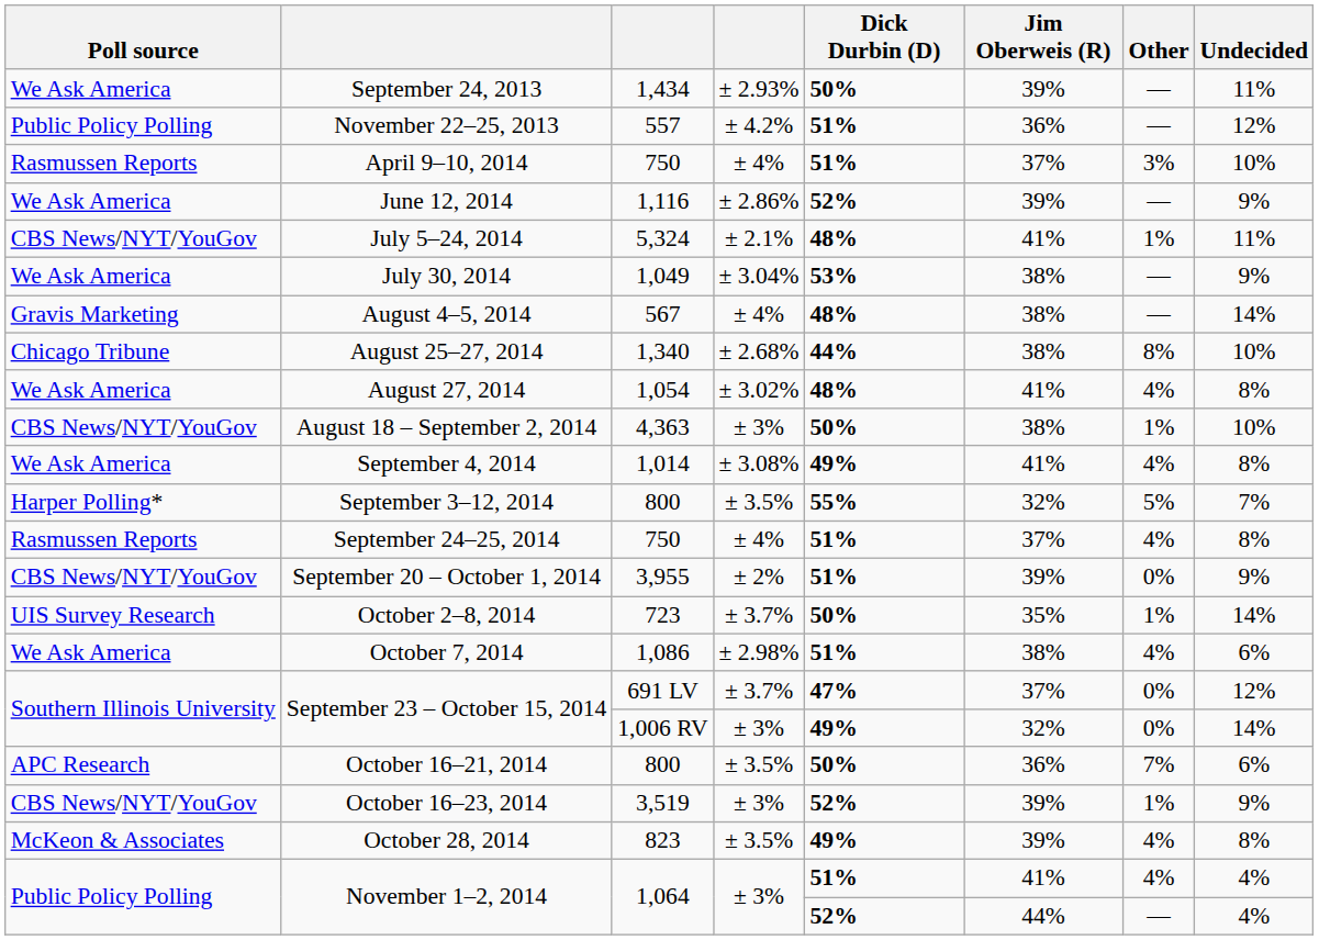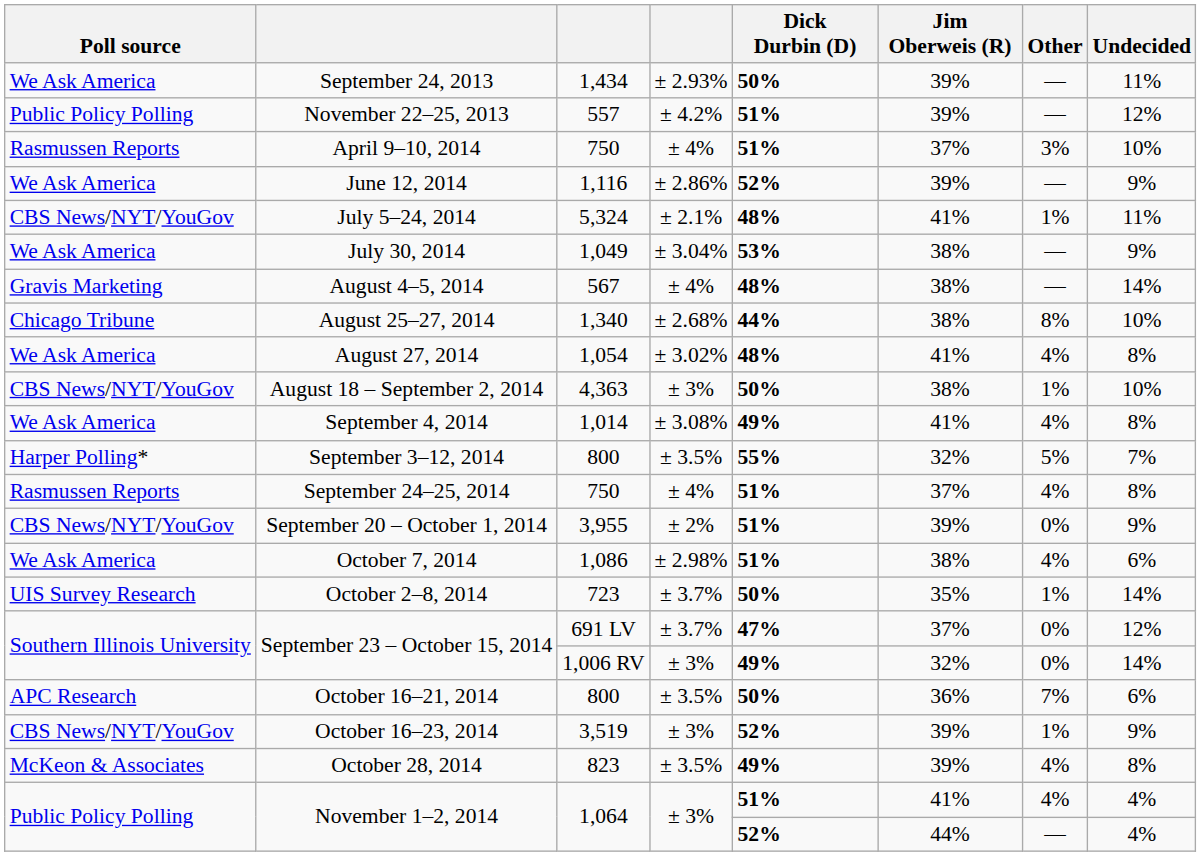 <table class="wikitable">
 <tr valign= bottom>
 <th>Poll source</th>
 <th></th>
 <th></th>
 <th></th>
 <th style="width:100px;">Dick<br>Durbin (D)</th>
 <th style="width:100px;">Jim<br>Oberweis (R)</th>
 <th>Other</th>
 <th>Undecided</th>
 </tr>
 <tr>
 <td><a href='#'>We Ask America</a></td>
 <td align=center>September 24, 2013</td>
 <td align=center>1,434</td>
 <td align=center>± 2.93%</td>
 <td><strong>50%</strong></td>
 <td align=center>39%</td>
 <td align=center>—</td>
 <td align=center>11%</td>
 </tr>
 <tr>
 <td><a href='#'>Public Policy Polling</a></td>
 <td align=center>November 22–25, 2013</td>
 <td align=center>557</td>
 <td align=center>± 4.2%</td>
 <td><strong>51%</strong></td>
-<td align=center>36%</td>
+<td align=center>39%</td>
 <td align=center>—</td>
 <td align=center>12%</td>
 </tr>
 <tr>
 <td><a href='#'>Rasmussen Reports</a></td>
 <td align=center>April 9–10, 2014</td>
 <td align=center>750</td>
 <td align=center>± 4%</td>
 <td><strong>51%</strong></td>
 <td align=center>37%</td>
 <td align=center>3%</td>
 <td align=center>10%</td>
 </tr>
 <tr>
 <td><a href='#'>We Ask America</a></td>
 <td align=center>June 12, 2014</td>
 <td align=center>1,116</td>
 <td align=center>± 2.86%</td>
 <td><strong>52%</strong></td>
 <td align=center>39%</td>
 <td align=center>—</td>
 <td align=center>9%</td>
 </tr>
 <tr>
 <td><a href='#'>CBS News</a>/<a href='#'>NYT</a>/<a href='#'>YouGov</a></td>
 <td align=center>July 5–24, 2014</td>
 <td align=center>5,324</td>
 <td align=center>± 2.1%</td>
 <td><strong>48%</strong></td>
 <td align=center>41%</td>
 <td align=center>1%</td>
 <td align=center>11%</td>
 </tr>
 <tr>
 <td><a href='#'>We Ask America</a></td>
 <td align=center>July 30, 2014</td>
 <td align=center>1,049</td>
 <td align=center>± 3.04%</td>
 <td><strong>53%</strong></td>
 <td align=center>38%</td>
 <td align=center>—</td>
 <td align=center>9%</td>
 </tr>
 <tr>
 <td><a href='#'>Gravis Marketing</a></td>
 <td align=center>August 4–5, 2014</td>
 <td align=center>567</td>
 <td align=center>± 4%</td>
 <td><strong>48%</strong></td>
 <td align=center>38%</td>
 <td align=center>—</td>
 <td align=center>14%</td>
 </tr>
 <tr>
 <td><a href='#'>Chicago Tribune</a></td>
 <td align=center>August 25–27, 2014</td>
 <td align=center>1,340</td>
 <td align=center>± 2.68%</td>
 <td><strong>44%</strong></td>
 <td align=center>38%</td>
 <td align=center>8%</td>
 <td align=center>10%</td>
 </tr>
 <tr>
 <td><a href='#'>We Ask America</a></td>
 <td align=center>August 27, 2014</td>
 <td align=center>1,054</td>
 <td align=center>± 3.02%</td>
 <td><strong>48%</strong></td>
 <td align=center>41%</td>
 <td align=center>4%</td>
 <td align=center>8%</td>
 </tr>
 <tr>
 <td><a href='#'>CBS News</a>/<a href='#'>NYT</a>/<a href='#'>YouGov</a></td>
 <td align=center>August 18 – September 2, 2014</td>
 <td align=center>4,363</td>
 <td align=center>± 3%</td>
 <td><strong>50%</strong></td>
 <td align=center>38%</td>
 <td align=center>1%</td>
 <td align=center>10%</td>
 </tr>
 <tr>
 <td><a href='#'>We Ask America</a></td>
 <td align=center>September 4, 2014</td>
 <td align=center>1,014</td>
 <td align=center>± 3.08%</td>
 <td><strong>49%</strong></td>
 <td align=center>41%</td>
 <td align=center>4%</td>
 <td align=center>8%</td>
 </tr>
 <tr>
 <td><a href='#'>Harper Polling</a>*</td>
 <td align=center>September 3–12, 2014</td>
 <td align=center>800</td>
 <td align=center>± 3.5%</td>
 <td><strong>55%</strong></td>
 <td align=center>32%</td>
 <td align=center>5%</td>
 <td align=center>7%</td>
 </tr>
 <tr>
 <td><a href='#'>Rasmussen Reports</a></td>
 <td align=center>September 24–25, 2014</td>
 <td align=center>750</td>
 <td align=center>± 4%</td>
 <td><strong>51%</strong></td>
 <td align=center>37%</td>
 <td align=center>4%</td>
 <td align=center>8%</td>
 </tr>
 <tr>
 <td><a href='#'>CBS News</a>/<a href='#'>NYT</a>/<a href='#'>YouGov</a></td>
 <td align=center>September 20 – October 1, 2014</td>
 <td align=center>3,955</td>
 <td align=center>± 2%</td>
 <td><strong>51%</strong></td>
 <td align=center>39%</td>
 <td align=center>0%</td>
 <td align=center>9%</td>
 </tr>
 <tr>
+<td><a href='#'>We Ask America</a></td>
+<td align=center>October 7, 2014</td>
+<td align=center>1,086</td>
+<td align=center>± 2.98%</td>
+<td><strong>51%</strong></td>
+<td align=center>38%</td>
+<td align=center>4%</td>
+<td align=center>6%</td>
+</tr>
+<tr>
 <td><a href='#'>UIS Survey Research</a></td>
 <td align=center>October 2–8, 2014</td>
 <td align=center>723</td>
 <td align=center>± 3.7%</td>
 <td><strong>50%</strong></td>
 <td align=center>35%</td>
 <td align=center>1%</td>
 <td align=center>14%</td>
-</tr>
-<tr>
-<td><a href='#'>We Ask America</a></td>
-<td align=center>October 7, 2014</td>
-<td align=center>1,086</td>
-<td align=center>± 2.98%</td>
-<td><strong>51%</strong></td>
-<td align=center>38%</td>
-<td align=center>4%</td>
-<td align=center>6%</td>
 </tr>
 <tr>
 <td align=center rowspan=2><a href='#'>Southern Illinois University</a></td>
 <td align=center rowspan=2>September 23 – October 15, 2014</td>
 <td align=center>691 LV</td>
 <td align=center>± 3.7%</td>
 <td><strong>47%</strong></td>
 <td align=center>37%</td>
 <td align=center>0%</td>
 <td align=center>12%</td>
 </tr>
 <tr>
 <td align=center>1,006 RV</td>
 <td align=center>± 3%</td>
 <td><strong>49%</strong></td>
 <td align=center>32%</td>
 <td align=center>0%</td>
 <td align=center>14%</td>
 </tr>
 <tr>
 <td><a href='#'>APC Research</a></td>
 <td align=center>October 16–21, 2014</td>
 <td align=center>800</td>
 <td align=center>± 3.5%</td>
 <td><strong>50%</strong></td>
 <td align=center>36%</td>
 <td align=center>7%</td>
 <td align=center>6%</td>
 </tr>
 <tr>
 <td><a href='#'>CBS News</a>/<a href='#'>NYT</a>/<a href='#'>YouGov</a></td>
 <td align=center>October 16–23, 2014</td>
 <td align=center>3,519</td>
 <td align=center>± 3%</td>
 <td><strong>52%</strong></td>
 <td align=center>39%</td>
 <td align=center>1%</td>
 <td align=center>9%</td>
 </tr>
 <tr>
 <td><a href='#'>McKeon & Associates</a></td>
 <td align=center>October 28, 2014</td>
 <td align=center>823</td>
 <td align=center>± 3.5%</td>
 <td><strong>49%</strong></td>
 <td align=center>39%</td>
 <td align=center>4%</td>
 <td align=center>8%</td>
 </tr>
 <tr>
 <td rowspan=2><a href='#'>Public Policy Polling</a></td>
 <td align=center rowspan=2>November 1–2, 2014</td>
 <td align=center rowspan=2>1,064</td>
 <td align=center rowspan=2>± 3%</td>
 <td><strong>51%</strong></td>
 <td align=center>41%</td>
 <td align=center>4%</td>
 <td align=center>4%</td>
 </tr>
 <tr>
 <td><strong>52%</strong></td>
 <td align=center>44%</td>
 <td align=center>—</td>
 <td align=center>4%</td>
 </tr>
 </table>
